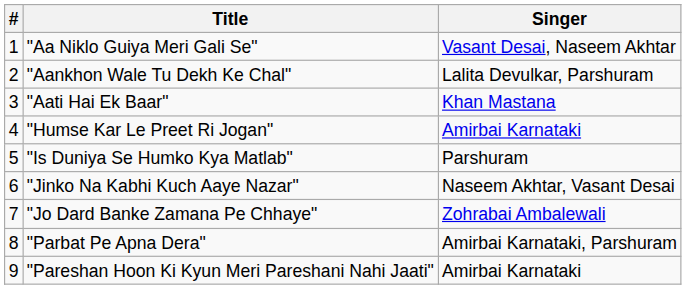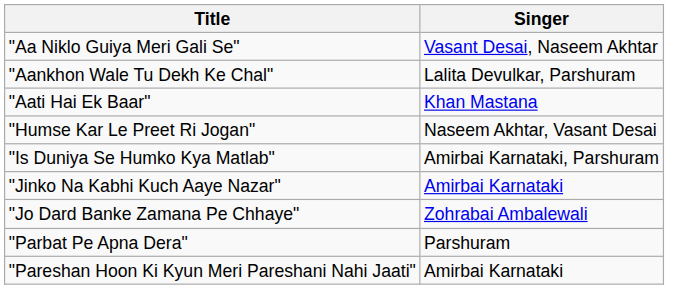 <table class="wikitable" style="font-size:95%;">
 <tr>
-<th>#</th>
 <th>Title</th>
 <th>Singer</th>
 </tr>
 <tr>
-<td>1</td>
 <td>"Aa Niklo Guiya Meri Gali Se"</td>
 <td><a href='#'>Vasant Desai</a>, Naseem Akhtar</td>
 </tr>
 <tr>
-<td>2</td>
 <td>"Aankhon Wale Tu Dekh Ke Chal"</td>
 <td>Lalita Devulkar, Parshuram</td>
 </tr>
 <tr>
-<td>3</td>
 <td>"Aati Hai Ek Baar"</td>
 <td><a href='#'>Khan Mastana</a></td>
 </tr>
 <tr>
-<td>4</td>
 <td>"Humse Kar Le Preet Ri Jogan"</td>
+<td>Naseem Akhtar, Vasant Desai</td>
+</tr>
+<tr>
+<td>"Is Duniya Se Humko Kya Matlab"</td>
+<td>Amirbai Karnataki, Parshuram</td>
+</tr>
+<tr>
+<td>"Jinko Na Kabhi Kuch Aaye Nazar"</td>
 <td><a href='#'>Amirbai Karnataki</a></td>
 </tr>
 <tr>
-<td>5</td>
-<td>"Is Duniya Se Humko Kya Matlab"</td>
-<td>Parshuram</td>
-</tr>
-<tr>
-<td>6</td>
-<td>"Jinko Na Kabhi Kuch Aaye Nazar"</td>
-<td>Naseem Akhtar, Vasant Desai</td>
-</tr>
-<tr>
-<td>7</td>
 <td>"Jo Dard Banke Zamana Pe Chhaye"</td>
 <td><a href='#'>Zohrabai Ambalewali</a></td>
 </tr>
 <tr>
-<td>8</td>
 <td>"Parbat Pe Apna Dera"</td>
-<td>Amirbai Karnataki, Parshuram</td>
+<td>Parshuram</td>
 </tr>
 <tr>
-<td>9</td>
 <td>"Pareshan Hoon Ki Kyun Meri Pareshani Nahi Jaati"</td>
 <td>Amirbai Karnataki</td>
 </tr>
 </table>
